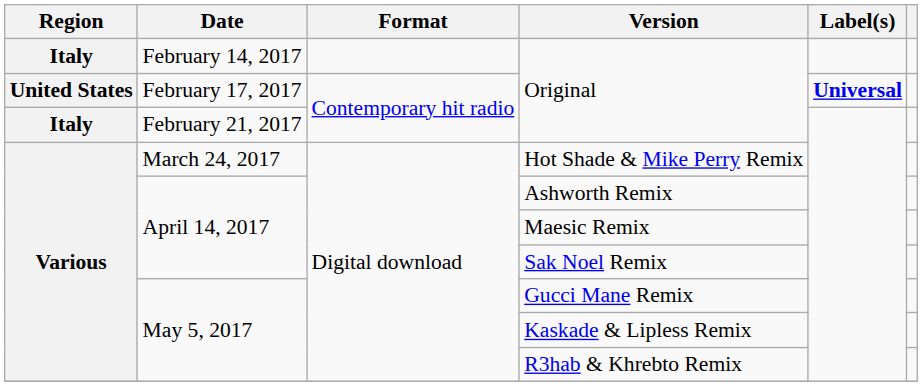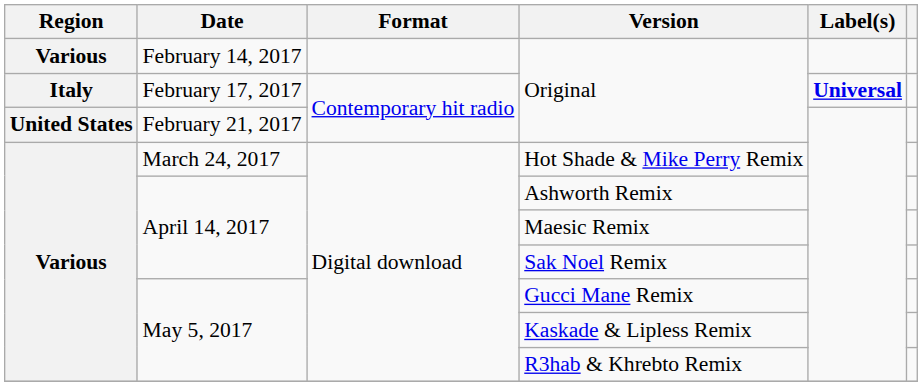 <table class="wikitable plainrowheaders">
 <tr>
 <th scope="col">Region</th>
 <th scope="col">Date</th>
 <th scope="col">Format</th>
 <th scope="col">Version</th>
 <th scope="col">Label(s)</th>
 <th scope="col"></th>
 </tr>
 <tr>
-<th scope="row">Italy</th>
+<th scope="row">Various</th>
 <td>February 14, 2017</td>
 <td></td>
 <td rowspan="3">Original</td>
 <td></td>
 <td></td>
 </tr>
 <tr>
-<th scope="row">United States</th>
+<th scope="row">Italy</th>
 <td>February 17, 2017</td>
 <td rowspan="2"><a href='#'>Contemporary hit radio</a></td>
 <td><strong><a href='#'>Universal</a></strong></td>
 <td></td>
 </tr>
 <tr>
-<th scope="row">Italy</th>
+<th scope="row">United States</th>
 <td>February 21, 2017</td>
 <td rowspan="8"></td>
 <td></td>
 </tr>
 <tr>
 <th scope="row" rowspan="7">Various</th>
 <td>March 24, 2017</td>
 <td rowspan="7">Digital download</td>
 <td>Hot Shade & <a href='#'>Mike Perry</a> Remix</td>
 <td></td>
 </tr>
 <tr>
 <td rowspan="3">April 14, 2017</td>
 <td>Ashworth Remix</td>
 <td></td>
 </tr>
 <tr>
 <td>Maesic Remix</td>
 <td></td>
 </tr>
 <tr>
 <td><a href='#'>Sak Noel</a> Remix</td>
 <td></td>
 </tr>
 <tr>
 <td rowspan="3">May 5, 2017</td>
 <td><a href='#'>Gucci Mane</a> Remix</td>
 <td></td>
 </tr>
 <tr>
 <td><a href='#'>Kaskade</a> & Lipless Remix</td>
 <td></td>
 </tr>
 <tr>
 <td><a href='#'>R3hab</a> & Khrebto Remix</td>
 <td></td>
 </tr>
 <tr>
 </tr>
 </table>
